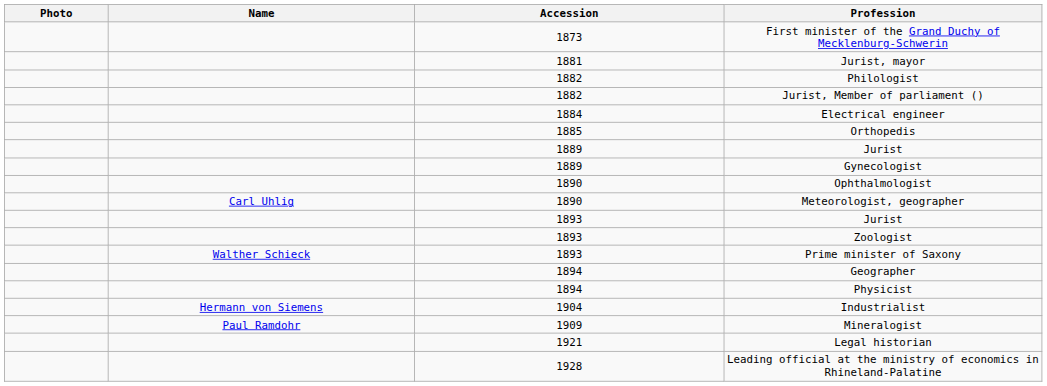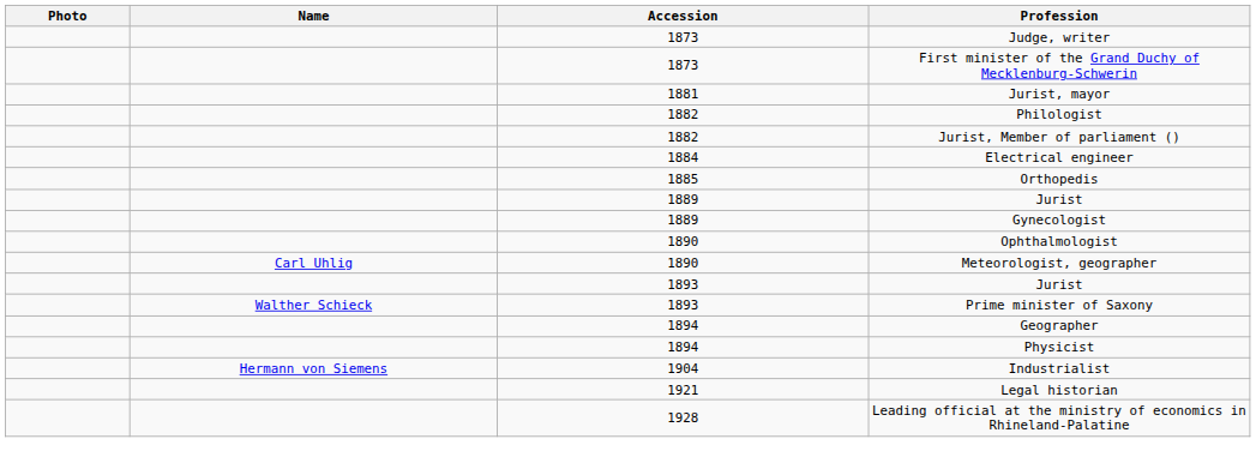 <table class="wikitable">
 <tr>
 <th width="10%">Photo</th>
 <th width="450">Name</th>
 <th width="450">Accession</th>
 <th width="450">Profession</th>
+</tr>
+<tr>
+<td></td>
+<td style="text-align:center"></td>
+<td style="text-align:center">1873</td>
+<td style="text-align:center">Judge, writer</td>
 </tr>
 <tr>
 <td style="text-align:center"></td>
 <td style="text-align:center"></td>
 <td style="text-align:center">1873</td>
 <td style="text-align:center">First minister of the <a href='#'>Grand Duchy of Mecklenburg-Schwerin</a></td>
 </tr>
 <tr>
 <td style="text-align:center"></td>
 <td style="text-align:center"></td>
 <td style="text-align:center">1881</td>
 <td style="text-align:center">Jurist, mayor</td>
 </tr>
 <tr>
 <td style="text-align:center"></td>
 <td style="text-align:center"></td>
 <td style="text-align:center">1882</td>
 <td style="text-align:center">Philologist</td>
 </tr>
 <tr>
 <td style="text-align:center"></td>
 <td style="text-align:center"></td>
 <td style="text-align:center">1882</td>
 <td style="text-align:center">Jurist, Member of parliament ()</td>
 </tr>
 <tr>
 <td style="text-align:center"></td>
 <td style="text-align:center"></td>
 <td style="text-align:center">1884</td>
 <td style="text-align:center">Electrical engineer</td>
 </tr>
 <tr>
 <td style="text-align:center"></td>
 <td style="text-align:center"></td>
 <td style="text-align:center">1885</td>
 <td style="text-align:center">Orthopedis</td>
 </tr>
 <tr>
 <td style="text-align:center"></td>
 <td style="text-align:center"></td>
 <td style="text-align:center">1889</td>
 <td style="text-align:center">Jurist</td>
 </tr>
 <tr>
 <td style="text-align:center"></td>
 <td style="text-align:center"></td>
 <td style="text-align:center">1889</td>
 <td style="text-align:center">Gynecologist</td>
 </tr>
 <tr>
 <td style="text-align:center"></td>
 <td style="text-align:center"></td>
 <td style="text-align:center">1890</td>
 <td style="text-align:center">Ophthalmologist</td>
 </tr>
 <tr>
 <td style="text-align:center"></td>
 <td style="text-align:center"><a href='#'>Carl Uhlig</a></td>
 <td style="text-align:center">1890</td>
 <td style="text-align:center">Meteorologist, geographer</td>
 </tr>
 <tr>
 <td style="text-align:center"></td>
 <td style="text-align:center"></td>
 <td style="text-align:center">1893</td>
 <td style="text-align:center">Jurist</td>
 </tr>
 <tr>
 <td style="text-align:center"></td>
-<td style="text-align:center"></td>
-<td style="text-align:center">1893</td>
-<td style="text-align:center">Zoologist</td>
-</tr>
-<tr>
-<td style="text-align:center"></td>
 <td style="text-align:center"><a href='#'>Walther Schieck</a></td>
 <td style="text-align:center">1893</td>
 <td style="text-align:center">Prime minister of Saxony</td>
 </tr>
 <tr>
 <td style="text-align:center"></td>
 <td style="text-align:center"></td>
 <td style="text-align:center">1894</td>
 <td style="text-align:center">Geographer</td>
 </tr>
 <tr>
 <td style="text-align:center"></td>
 <td style="text-align:center"></td>
 <td style="text-align:center">1894</td>
 <td style="text-align:center">Physicist</td>
 </tr>
 <tr>
 <td style="text-align:center"></td>
 <td style="text-align:center"><a href='#'>Hermann von Siemens</a></td>
 <td style="text-align:center">1904</td>
 <td style="text-align:center">Industrialist</td>
 </tr>
 <tr>
 <td style="text-align:center"></td>
-<td style="text-align:center"><a href='#'>Paul Ramdohr</a></td>
-<td style="text-align:center">1909</td>
-<td style="text-align:center">Mineralogist</td>
-</tr>
-<tr>
-<td style="text-align:center"></td>
 <td style="text-align:center"></td>
 <td style="text-align:center">1921</td>
 <td style="text-align:center">Legal historian</td>
 </tr>
 <tr>
 <td style="text-align:center"></td>
 <td style="text-align:center"></td>
 <td style="text-align:center">1928</td>
 <td style="text-align:center">Leading official at the ministry of economics in Rhineland-Palatine</td>
 </tr>
 </table>
